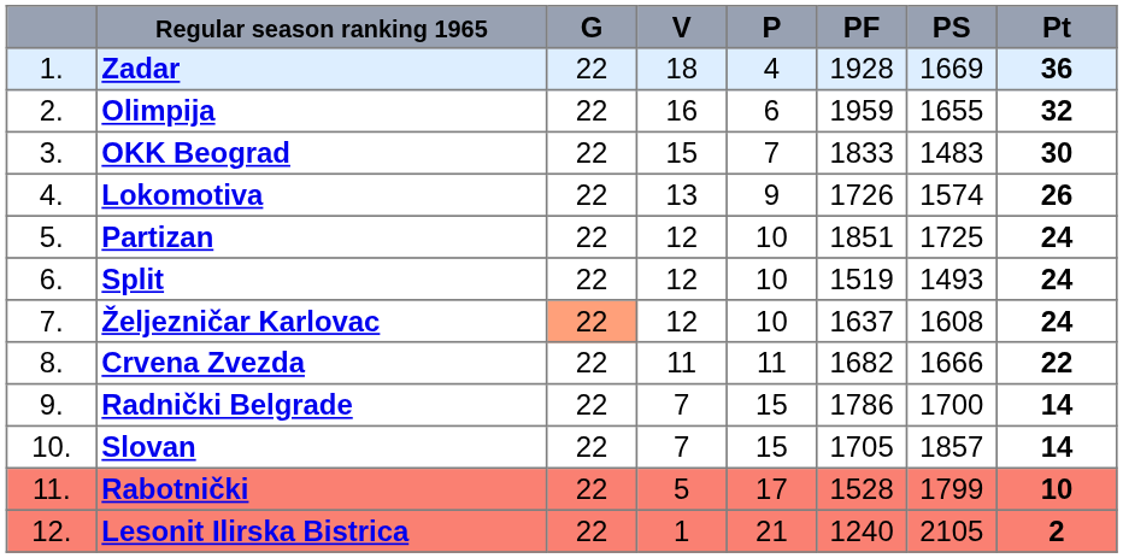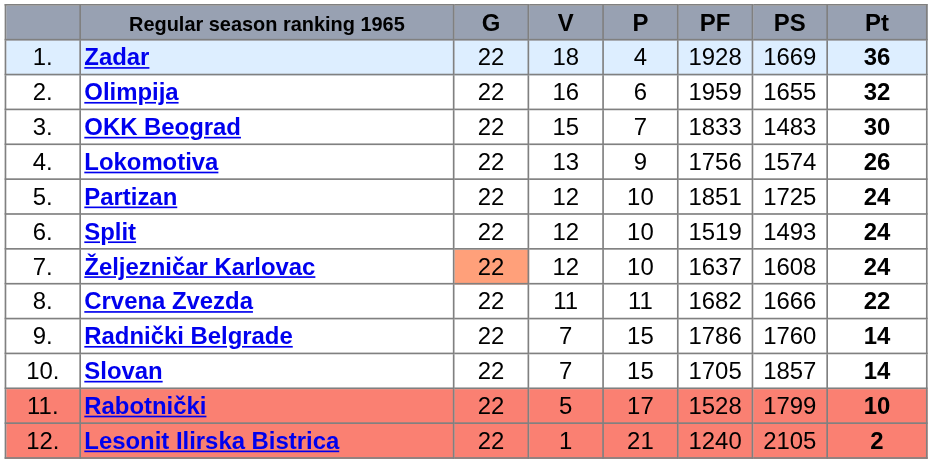 <table align=center style="font-size: 90%; border-collapse:collapse" border=1 cellspacing=0 cellpadding=2>
 <tr align=center bgcolor=#98A1B2>
 <th width=40></th>
 <th width=220><span><small>Regular season ranking 1965</small></span></th>
 <th width="40"><span>G</span></th>
 <th width="40"><span>V</span></th>
 <th width="40"><span>P</span></th>
 <th width="40"><span>PF</span></th>
 <th width="40"><span>PS</span></th>
 <th width="55"><span>Pt</span></th>
 </tr>
 <tr align=center style="background:#DDEEFF">
 <td>1.</td>
 <td style="text-align:left;"><strong><a href='#'>Zadar</a></strong></td>
 <td>22</td>
 <td>18</td>
 <td>4</td>
 <td>1928</td>
 <td>1669</td>
 <td><strong>36</strong></td>
 </tr>
 <tr align=center>
 <td>2.</td>
 <td style="text-align:left;"><strong><a href='#'>Olimpija</a></strong></td>
 <td>22</td>
 <td>16</td>
 <td>6</td>
 <td>1959</td>
 <td>1655</td>
 <td><strong>32</strong></td>
 </tr>
 <tr align=center>
 <td>3.</td>
 <td style="text-align:left;"><strong><a href='#'>OKK Beograd</a></strong></td>
 <td>22</td>
 <td>15</td>
 <td>7</td>
 <td>1833</td>
 <td>1483</td>
 <td><strong>30</strong></td>
 </tr>
 <tr align=center>
 <td>4.</td>
 <td style="text-align:left;"><strong><a href='#'>Lokomotiva</a></strong></td>
 <td>22</td>
 <td>13</td>
 <td>9</td>
-<td>1726</td>
+<td>1756</td>
 <td>1574</td>
 <td><strong>26</strong></td>
 </tr>
 <tr align=center>
 <td>5.</td>
 <td style="text-align:left;"><strong><a href='#'>Partizan</a></strong></td>
 <td>22</td>
 <td>12</td>
 <td>10</td>
 <td>1851</td>
 <td>1725</td>
 <td><strong>24</strong></td>
 </tr>
 <tr align=center>
 <td>6.</td>
 <td style="text-align:left;"><strong><a href='#'>Split</a></strong></td>
 <td>22</td>
 <td>12</td>
 <td>10</td>
 <td>1519</td>
 <td>1493</td>
 <td><strong>24</strong></td>
 </tr>
 <tr align=center>
 <td>7.</td>
 <td style="text-align:left;"><strong><a href='#'>Željezničar Karlovac</a></strong></td>
 <td style="background: lightsalmon;">22</td>
 <td>12</td>
 <td>10</td>
 <td>1637</td>
 <td>1608</td>
 <td><strong>24</strong></td>
 </tr>
 <tr align=center>
 <td>8.</td>
 <td style="text-align:left;"><strong><a href='#'>Crvena Zvezda</a></strong></td>
 <td>22</td>
 <td>11</td>
 <td>11</td>
 <td>1682</td>
 <td>1666</td>
 <td><strong>22</strong></td>
 </tr>
 <tr align=center>
 <td>9.</td>
 <td style="text-align:left;"><strong><a href='#'>Radnički Belgrade</a></strong></td>
 <td>22</td>
 <td>7</td>
 <td>15</td>
 <td>1786</td>
-<td>1700</td>
+<td>1760</td>
 <td><strong>14</strong></td>
 </tr>
 <tr align=center>
 <td>10.</td>
 <td style="text-align:left;"><strong><a href='#'>Slovan</a></strong></td>
 <td>22</td>
 <td>7</td>
 <td>15</td>
 <td>1705</td>
 <td>1857</td>
 <td><strong>14</strong></td>
 </tr>
 <tr align=center style="background:#FA8072">
 <td>11.</td>
 <td style="text-align:left;"><strong><a href='#'>Rabotnički</a></strong></td>
 <td>22</td>
 <td>5</td>
 <td>17</td>
 <td>1528</td>
 <td>1799</td>
 <td><strong>10</strong></td>
 </tr>
 <tr align=center style="background:#FA8072">
 <td>12.</td>
 <td style="text-align:left;"><strong><a href='#'>Lesonit Ilirska Bistrica</a></strong></td>
 <td>22</td>
 <td>1</td>
 <td>21</td>
 <td>1240</td>
 <td>2105</td>
 <td><strong>2</strong></td>
 </tr>
 </table>
